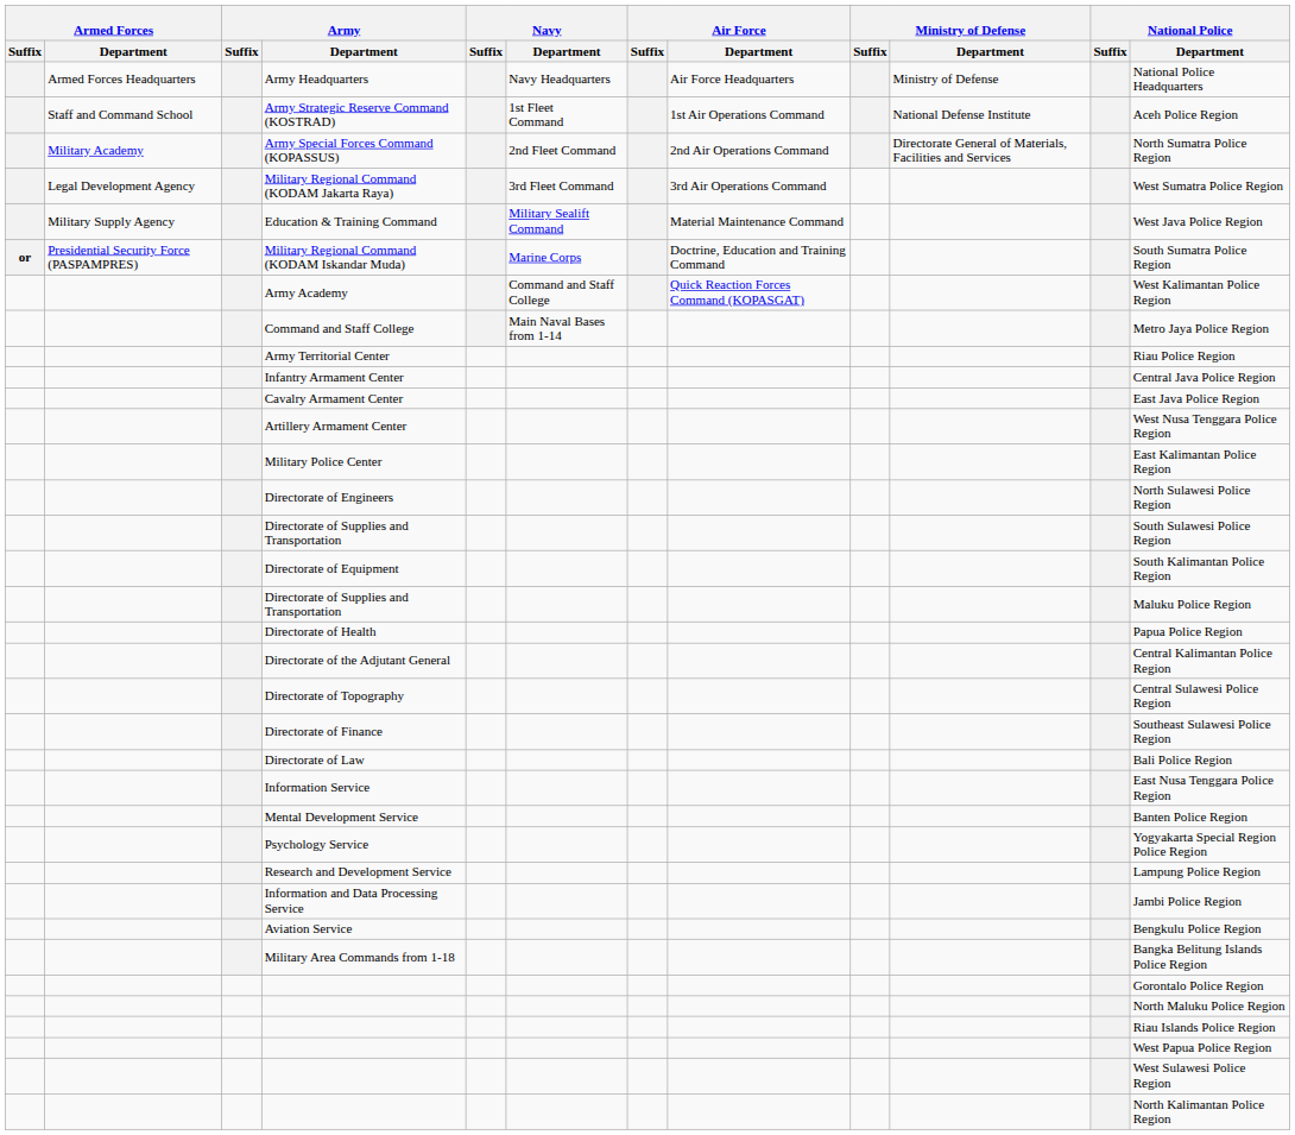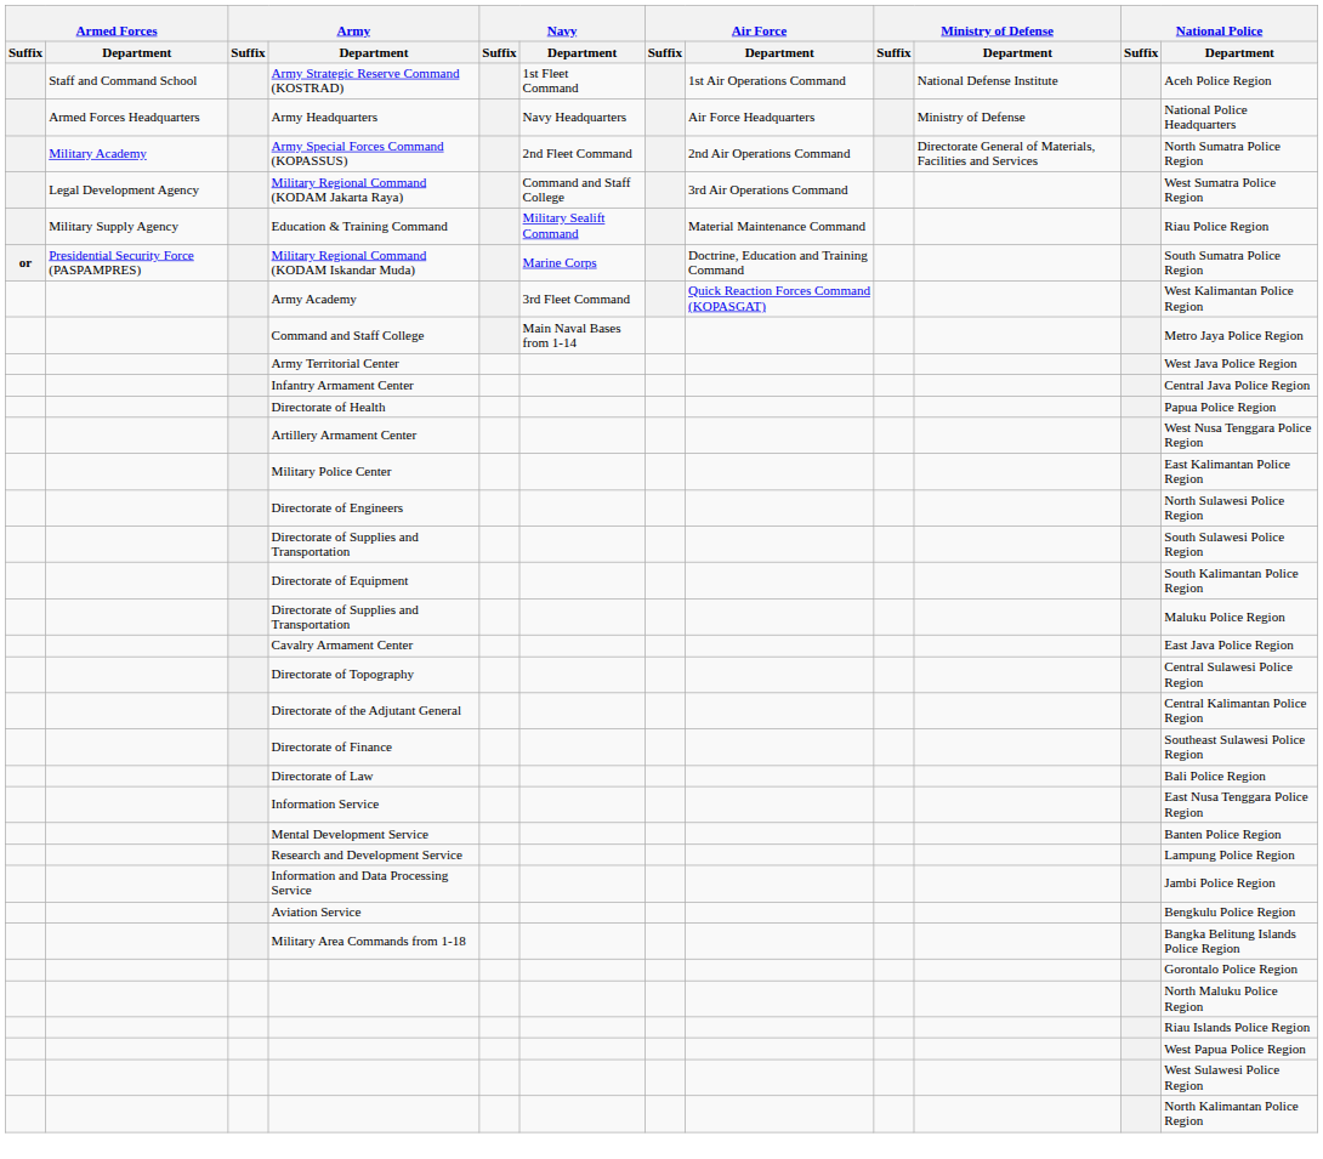 <table class="wikitable mw-collapsible">
 <tr>
 <th colspan=2><br><a href='#'>Armed Forces</a></th>
 <th colspan=2><br><a href='#'>Army</a></th>
 <th colspan=2><br><a href='#'>Navy</a></th>
 <th colspan=2><br><a href='#'>Air Force</a></th>
 <th colspan=2><br><a href='#'>Ministry of Defense</a></th>
 <th colspan=2><br><a href='#'>National Police</a></th>
 </tr>
 <tr>
 <th>Suffix</th>
 <th>Department</th>
 <th>Suffix</th>
 <th>Department</th>
 <th>Suffix</th>
 <th>Department</th>
 <th>Suffix</th>
 <th>Department</th>
 <th>Suffix</th>
 <th>Department</th>
 <th>Suffix</th>
 <th>Department</th>
 </tr>
 <tr>
 <th></th>
+<td>Staff and Command School</td>
+<th></th>
+<td><a href='#'>Army Strategic Reserve Command</a> (KOSTRAD)</td>
+<th></th>
+<td>1st Fleet<br>Command</td>
+<th></th>
+<td>1st Air Operations Command</td>
+<th></th>
+<td>National Defense Institute</td>
+<th></th>
+<td>Aceh Police Region</td>
+</tr>
+<tr>
+<th></th>
 <td>Armed Forces Headquarters</td>
 <th></th>
 <td>Army Headquarters</td>
 <th></th>
 <td>Navy Headquarters</td>
 <th></th>
 <td>Air Force Headquarters</td>
 <th></th>
 <td>Ministry of Defense</td>
 <th></th>
 <td>National Police Headquarters</td>
-</tr>
-<tr>
-<th></th>
-<td>Staff and Command School</td>
-<th></th>
-<td><a href='#'>Army Strategic Reserve Command</a> (KOSTRAD)</td>
-<th></th>
-<td>1st Fleet<br>Command</td>
-<th></th>
-<td>1st Air Operations Command</td>
-<th></th>
-<td>National Defense Institute</td>
-<th></th>
-<td>Aceh Police Region</td>
 </tr>
 <tr>
 <th></th>
 <td><a href='#'>Military Academy</a></td>
 <th></th>
 <td><a href='#'>Army Special Forces Command</a> (KOPASSUS)</td>
 <th></th>
 <td>2nd Fleet Command</td>
 <th></th>
 <td>2nd Air Operations Command</td>
 <th></th>
 <td>Directorate General of Materials, Facilities and Services</td>
 <th></th>
 <td>North Sumatra Police Region</td>
 </tr>
 <tr>
 <th></th>
 <td>Legal Development Agency</td>
 <th></th>
 <td><a href='#'>Military Regional Command</a> (KODAM Jakarta Raya)</td>
 <th></th>
-<td>3rd Fleet Command</td>
+<td>Command and Staff College</td>
 <th></th>
 <td>3rd Air Operations Command</td>
 <td></td>
 <td></td>
 <th></th>
 <td>West Sumatra Police Region</td>
 </tr>
 <tr>
 <th></th>
 <td>Military Supply Agency</td>
 <th></th>
 <td>Education & Training Command</td>
 <th></th>
 <td><a href='#'>Military Sealift Command</a></td>
 <th></th>
 <td>Material Maintenance Command</td>
 <td></td>
 <td></td>
 <th></th>
-<td>West Java Police Region</td>
+<td>Riau Police Region</td>
 </tr>
 <tr>
 <th> or </th>
 <td><a href='#'>Presidential Security Force</a> (PASPAMPRES)</td>
 <th></th>
 <td><a href='#'>Military Regional Command</a> (KODAM Iskandar Muda)</td>
 <th></th>
 <td><a href='#'>Marine Corps</a></td>
 <th></th>
 <td>Doctrine, Education and Training Command</td>
 <td></td>
 <td></td>
 <th></th>
 <td>South Sumatra Police Region</td>
 </tr>
 <tr>
 <td></td>
 <td></td>
 <th></th>
 <td>Army Academy</td>
 <th></th>
-<td>Command and Staff College</td>
+<td>3rd Fleet Command</td>
 <th></th>
 <td><a href='#'>Quick Reaction Forces Command (KOPASGAT)</a></td>
 <td></td>
 <td></td>
 <th></th>
 <td>West Kalimantan Police Region</td>
 </tr>
 <tr>
 <td></td>
 <td></td>
 <th></th>
 <td>Command and Staff College</td>
 <th></th>
 <td>Main Naval Bases from 1-14</td>
 <td></td>
 <td></td>
 <td></td>
 <td></td>
 <th></th>
 <td>Metro Jaya Police Region</td>
 </tr>
 <tr>
 <td></td>
 <td></td>
 <th></th>
 <td>Army Territorial Center</td>
 <td></td>
 <td></td>
 <td></td>
 <td></td>
 <td></td>
 <td></td>
 <th></th>
-<td>Riau Police Region</td>
+<td>West Java Police Region</td>
 </tr>
 <tr>
 <td></td>
 <td></td>
 <th></th>
 <td>Infantry Armament Center</td>
 <td></td>
 <td></td>
 <td></td>
 <td></td>
 <td></td>
 <td></td>
 <th></th>
 <td>Central Java Police Region</td>
 </tr>
 <tr>
 <td></td>
 <td></td>
 <th></th>
-<td>Cavalry Armament Center</td>
+<td>Directorate of Health</td>
 <td></td>
 <td></td>
 <td></td>
 <td></td>
 <td></td>
 <td></td>
 <th></th>
-<td>East Java Police Region</td>
+<td>Papua Police Region</td>
 </tr>
 <tr>
 <td></td>
 <td></td>
 <th></th>
 <td>Artillery Armament Center</td>
 <td></td>
 <td></td>
 <td></td>
 <td></td>
 <td></td>
 <td></td>
 <th></th>
 <td>West Nusa Tenggara Police Region</td>
 </tr>
 <tr>
 <td></td>
 <td></td>
 <th></th>
 <td>Military Police Center</td>
 <td></td>
 <td></td>
 <td></td>
 <td></td>
 <td></td>
 <td></td>
 <th></th>
 <td>East Kalimantan Police Region</td>
 </tr>
 <tr>
 <td></td>
 <td></td>
 <th></th>
 <td>Directorate of Engineers</td>
 <td></td>
 <td></td>
 <td></td>
 <td></td>
 <td></td>
 <td></td>
 <th></th>
 <td>North Sulawesi Police Region</td>
 </tr>
 <tr>
 <td></td>
 <td></td>
 <th></th>
 <td>Directorate of Supplies and Transportation</td>
 <td></td>
 <td></td>
 <td></td>
 <td></td>
 <td></td>
 <td></td>
 <th></th>
 <td>South Sulawesi Police Region</td>
 </tr>
 <tr>
 <td></td>
 <td></td>
 <th></th>
 <td>Directorate of Equipment</td>
 <td></td>
 <td></td>
 <td></td>
 <td></td>
 <td></td>
 <td></td>
 <th></th>
 <td>South Kalimantan Police Region</td>
 </tr>
 <tr>
 <td></td>
 <td></td>
 <th></th>
 <td>Directorate of Supplies and Transportation</td>
 <td></td>
 <td></td>
 <td></td>
 <td></td>
 <td></td>
 <td></td>
 <th></th>
 <td>Maluku Police Region</td>
 </tr>
 <tr>
 <td></td>
 <td></td>
 <th></th>
-<td>Directorate of Health</td>
+<td>Cavalry Armament Center</td>
 <td></td>
 <td></td>
 <td></td>
 <td></td>
 <td></td>
 <td></td>
 <th></th>
-<td>Papua Police Region</td>
+<td>East Java Police Region</td>
+</tr>
+<tr>
+<td></td>
+<td></td>
+<th></th>
+<td>Directorate of Topography</td>
+<td></td>
+<td></td>
+<td></td>
+<td></td>
+<td></td>
+<td></td>
+<th></th>
+<td>Central Sulawesi Police Region</td>
 </tr>
 <tr>
 <td></td>
 <td></td>
 <th></th>
 <td>Directorate of the Adjutant General</td>
 <td></td>
 <td></td>
 <td></td>
 <td></td>
 <td></td>
 <td></td>
 <th></th>
 <td>Central Kalimantan Police Region</td>
-</tr>
-<tr>
-<td></td>
-<td></td>
-<th></th>
-<td>Directorate of Topography</td>
-<td></td>
-<td></td>
-<td></td>
-<td></td>
-<td></td>
-<td></td>
-<th></th>
-<td>Central Sulawesi Police Region</td>
 </tr>
 <tr>
 <td></td>
 <td></td>
 <th></th>
 <td>Directorate of Finance</td>
 <td></td>
 <td></td>
 <td></td>
 <td></td>
 <td></td>
 <td></td>
 <th></th>
 <td>Southeast Sulawesi Police Region</td>
 </tr>
 <tr>
 <td></td>
 <td></td>
 <th></th>
 <td>Directorate of Law</td>
 <td></td>
 <td></td>
 <td></td>
 <td></td>
 <td></td>
 <td></td>
 <th></th>
 <td>Bali Police Region</td>
 </tr>
 <tr>
 <td></td>
 <td></td>
 <th></th>
 <td>Information Service</td>
 <td></td>
 <td></td>
 <td></td>
 <td></td>
 <td></td>
 <td></td>
 <th></th>
 <td>East Nusa Tenggara Police Region</td>
 </tr>
 <tr>
 <td></td>
 <td></td>
 <th></th>
 <td>Mental Development Service</td>
 <td></td>
 <td></td>
 <td></td>
 <td></td>
 <td></td>
 <td></td>
 <th></th>
 <td>Banten Police Region</td>
-</tr>
-<tr>
-<td></td>
-<td></td>
-<th></th>
-<td>Psychology Service</td>
-<td></td>
-<td></td>
-<td></td>
-<td></td>
-<td></td>
-<td></td>
-<th></th>
-<td>Yogyakarta Special Region Police Region</td>
 </tr>
 <tr>
 <td></td>
 <td></td>
 <th></th>
 <td>Research and Development Service</td>
 <td></td>
 <td></td>
 <td></td>
 <td></td>
 <td></td>
 <td></td>
 <th></th>
 <td>Lampung Police Region</td>
 </tr>
 <tr>
 <td></td>
 <td></td>
 <th></th>
 <td>Information and Data Processing Service</td>
 <td></td>
 <td></td>
 <td></td>
 <td></td>
 <td></td>
 <td></td>
 <th></th>
 <td>Jambi Police Region</td>
 </tr>
 <tr>
 <td></td>
 <td></td>
 <th></th>
 <td>Aviation Service</td>
 <td></td>
 <td></td>
 <td></td>
 <td></td>
 <td></td>
 <td></td>
 <th></th>
 <td>Bengkulu Police Region</td>
 </tr>
 <tr>
 <td></td>
 <td></td>
 <th></th>
 <td>Military Area Commands from 1-18</td>
 <td></td>
 <td></td>
 <td></td>
 <td></td>
 <td></td>
 <td></td>
 <th></th>
 <td>Bangka Belitung Islands Police Region</td>
 </tr>
 <tr>
 <td></td>
 <td></td>
 <td></td>
 <td></td>
 <td></td>
 <td></td>
 <td></td>
 <td></td>
 <td></td>
 <td></td>
 <th></th>
 <td>Gorontalo Police Region</td>
 </tr>
 <tr>
 <td></td>
 <td></td>
 <td></td>
 <td></td>
 <td></td>
 <td></td>
 <td></td>
 <td></td>
 <td></td>
 <td></td>
 <th></th>
 <td>North Maluku Police Region</td>
 </tr>
 <tr>
 <td></td>
 <td></td>
 <td></td>
 <td></td>
 <td></td>
 <td></td>
 <td></td>
 <td></td>
 <td></td>
 <td></td>
 <th></th>
 <td>Riau Islands Police Region</td>
 </tr>
 <tr>
 <td></td>
 <td></td>
 <td></td>
 <td></td>
 <td></td>
 <td></td>
 <td></td>
 <td></td>
 <td></td>
 <td></td>
 <th></th>
 <td>West Papua Police Region</td>
 </tr>
 <tr>
 <td></td>
 <td></td>
 <td></td>
 <td></td>
 <td></td>
 <td></td>
 <td></td>
 <td></td>
 <td></td>
 <td></td>
 <th></th>
 <td>West Sulawesi Police Region</td>
 </tr>
 <tr>
 <td></td>
 <td></td>
 <td></td>
 <td></td>
 <td></td>
 <td></td>
 <td></td>
 <td></td>
 <td></td>
 <td></td>
 <th></th>
 <td>North Kalimantan Police Region</td>
 </tr>
 </table>
